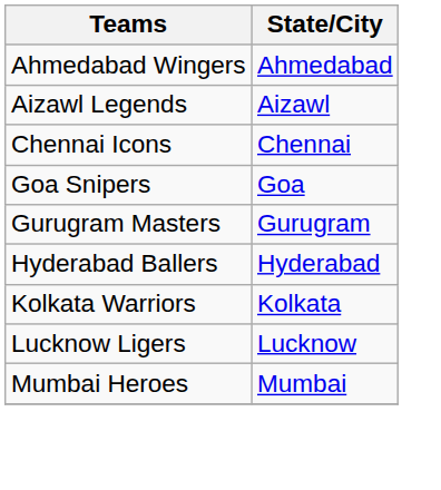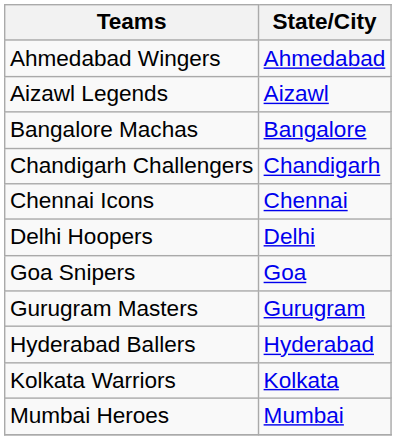 <table class="wikitable">
 <tr>
 <th>Teams</th>
 <th>State/City</th>
 </tr>
 <tr>
 <td>Ahmedabad Wingers</td>
 <td><a href='#'>Ahmedabad</a></td>
 </tr>
 <tr>
 <td>Aizawl Legends</td>
 <td><a href='#'>Aizawl</a></td>
 </tr>
 <tr>
+<td>Bangalore Machas</td>
+<td><a href='#'>Bangalore</a></td>
+</tr>
+<tr>
+<td>Chandigarh Challengers</td>
+<td><a href='#'>Chandigarh</a></td>
+</tr>
+<tr>
 <td>Chennai Icons</td>
 <td><a href='#'>Chennai</a></td>
+</tr>
+<tr>
+<td>Delhi Hoopers</td>
+<td><a href='#'>Delhi</a></td>
 </tr>
 <tr>
 <td>Goa Snipers</td>
 <td><a href='#'>Goa</a></td>
 </tr>
 <tr>
 <td>Gurugram Masters</td>
 <td><a href='#'>Gurugram</a></td>
 </tr>
 <tr>
 <td>Hyderabad Ballers</td>
 <td><a href='#'>Hyderabad</a></td>
 </tr>
 <tr>
 <td>Kolkata Warriors</td>
 <td><a href='#'>Kolkata</a></td>
 </tr>
 <tr>
-<td>Lucknow Ligers</td>
-<td><a href='#'>Lucknow</a></td>
-</tr>
-<tr>
 <td>Mumbai Heroes</td>
 <td><a href='#'>Mumbai</a></td>
 </tr>
 <tr>
 </tr>
 </table>
